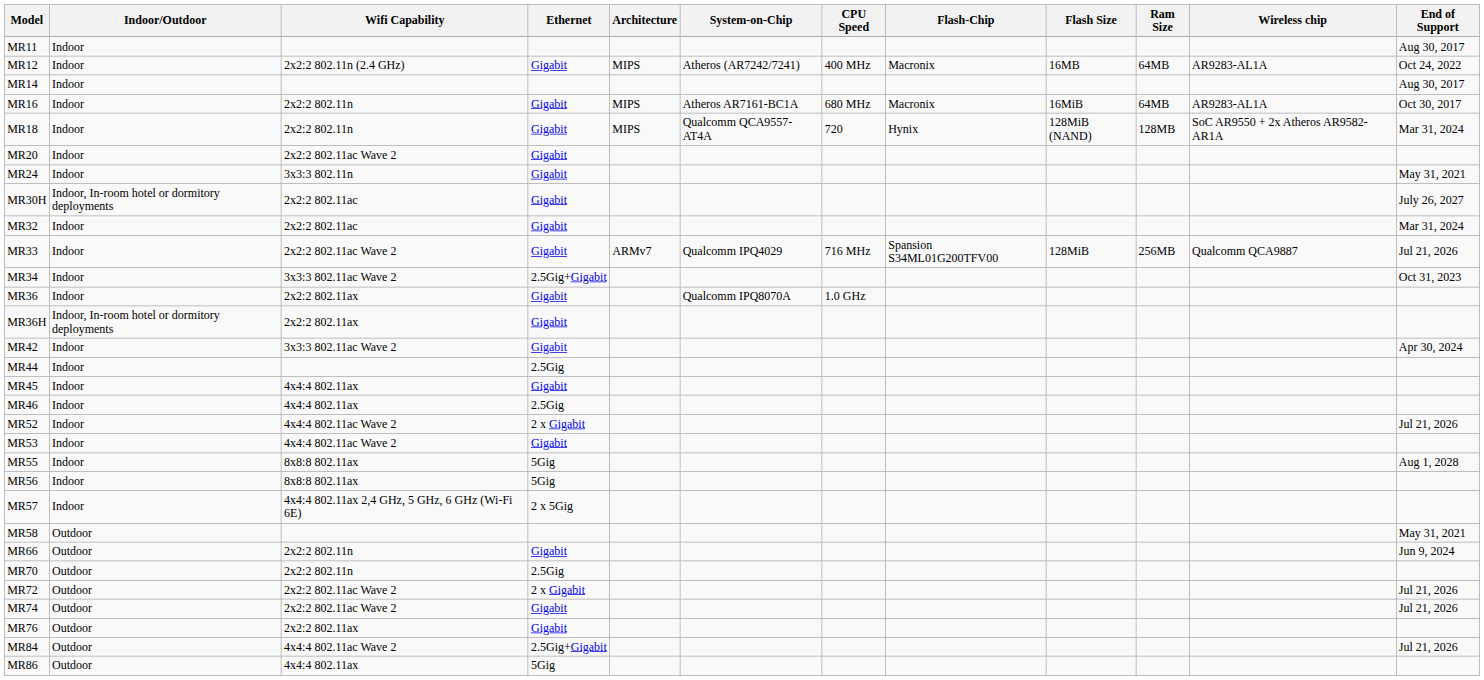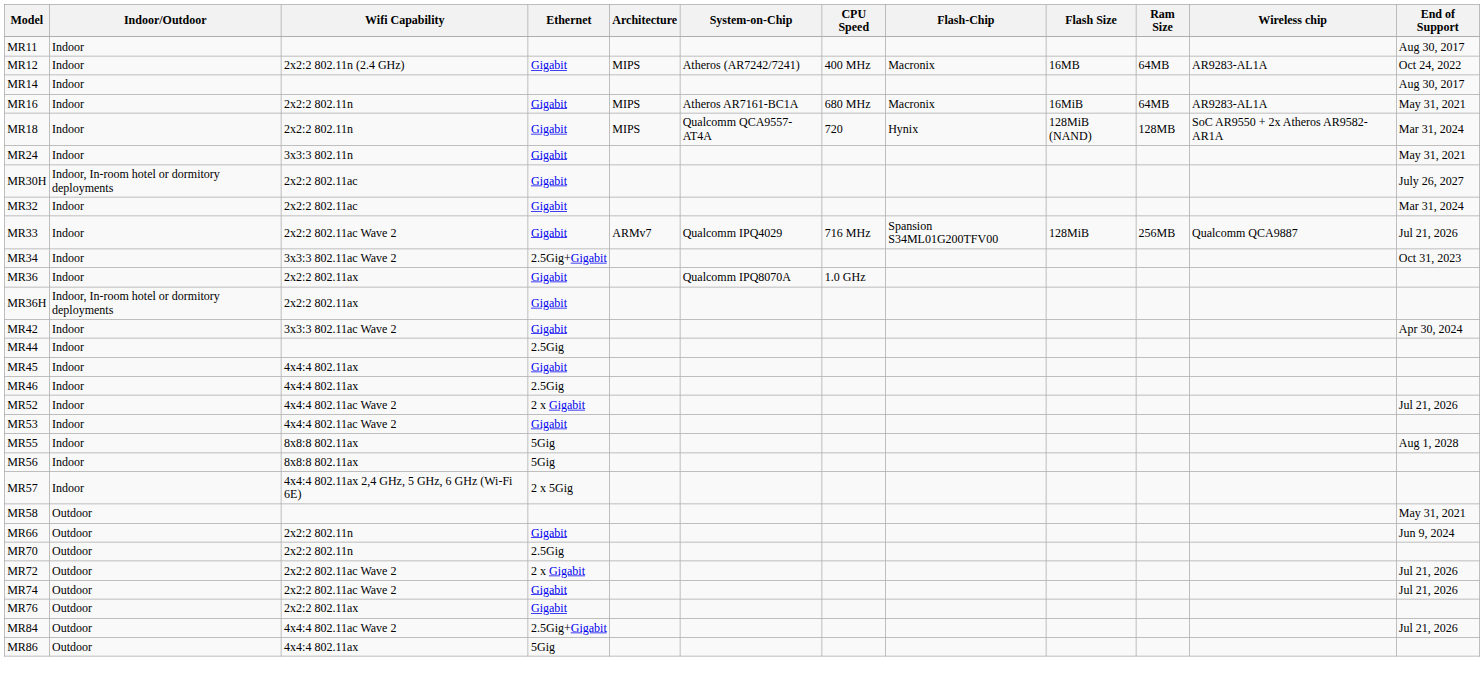 <table class="wikitable">
 <tr>
 <th>Model</th>
 <th>Indoor/Outdoor</th>
 <th>Wifi Capability</th>
 <th>Ethernet</th>
 <th>Architecture</th>
 <th>System-on-Chip</th>
 <th>CPU Speed</th>
 <th>Flash-Chip</th>
 <th>Flash Size</th>
 <th>Ram Size</th>
 <th>Wireless chip</th>
 <th>End of Support</th>
 </tr>
 <tr>
 </tr>
 <tr>
 <td>MR11</td>
 <td>Indoor</td>
 <td></td>
 <td></td>
 <td></td>
 <td></td>
 <td></td>
 <td></td>
 <td></td>
 <td></td>
 <td></td>
 <td>Aug 30, 2017</td>
 </tr>
 <tr>
 <td>MR12</td>
 <td>Indoor</td>
 <td>2x2:2 802.11n (2.4 GHz)</td>
 <td><a href='#'>Gigabit</a></td>
 <td>MIPS</td>
 <td>Atheros (AR7242/7241)</td>
 <td>400 MHz</td>
 <td>Macronix</td>
 <td>16MB</td>
 <td>64MB</td>
 <td>AR9283-AL1A</td>
 <td>Oct 24, 2022</td>
 </tr>
 <tr>
 <td>MR14</td>
 <td>Indoor</td>
 <td></td>
 <td></td>
 <td></td>
 <td></td>
 <td></td>
 <td></td>
 <td></td>
 <td></td>
 <td></td>
 <td>Aug 30, 2017</td>
 </tr>
 <tr>
 <td>MR16</td>
 <td>Indoor</td>
 <td>2x2:2 802.11n</td>
 <td><a href='#'>Gigabit</a></td>
 <td>MIPS</td>
 <td>Atheros AR7161-BC1A</td>
 <td>680 MHz</td>
 <td>Macronix</td>
 <td>16MiB</td>
 <td>64MB</td>
 <td>AR9283-AL1A</td>
-<td>Oct 30, 2017</td>
+<td>May 31, 2021</td>
 </tr>
 <tr>
 <td>MR18</td>
 <td>Indoor</td>
 <td>2x2:2 802.11n</td>
 <td><a href='#'>Gigabit</a></td>
 <td>MIPS</td>
 <td>Qualcomm QCA9557-AT4A</td>
 <td>720</td>
 <td>Hynix</td>
 <td>128MiB (NAND)</td>
 <td>128MB</td>
 <td>SoC AR9550 + 2x Atheros AR9582-AR1A</td>
 <td>Mar 31, 2024</td>
-</tr>
-<tr>
-<td>MR20</td>
-<td>Indoor</td>
-<td>2x2:2 802.11ac Wave 2</td>
-<td><a href='#'>Gigabit</a></td>
-<td></td>
-<td></td>
-<td></td>
-<td></td>
-<td></td>
-<td></td>
-<td></td>
-<td></td>
 </tr>
 <tr>
 <td>MR24</td>
 <td>Indoor</td>
 <td>3x3:3 802.11n</td>
 <td><a href='#'>Gigabit</a></td>
 <td></td>
 <td></td>
 <td></td>
 <td></td>
 <td></td>
 <td></td>
 <td></td>
 <td>May 31, 2021</td>
 </tr>
 <tr>
 <td>MR30H</td>
 <td>Indoor, In-room hotel or dormitory deployments</td>
 <td>2x2:2 802.11ac</td>
 <td><a href='#'>Gigabit</a></td>
 <td></td>
 <td></td>
 <td></td>
 <td></td>
 <td></td>
 <td></td>
 <td></td>
 <td>July 26, 2027</td>
 </tr>
 <tr>
 <td>MR32</td>
 <td>Indoor</td>
 <td>2x2:2 802.11ac</td>
 <td><a href='#'>Gigabit</a></td>
 <td></td>
 <td></td>
 <td></td>
 <td></td>
 <td></td>
 <td></td>
 <td></td>
 <td>Mar 31, 2024</td>
 </tr>
 <tr>
 <td>MR33</td>
 <td>Indoor</td>
 <td>2x2:2 802.11ac Wave 2</td>
 <td><a href='#'>Gigabit</a></td>
 <td>ARMv7</td>
 <td>Qualcomm IPQ4029</td>
 <td>716 MHz</td>
 <td>Spansion S34ML01G200TFV00</td>
 <td>128MiB</td>
 <td>256MB</td>
 <td>Qualcomm QCA9887</td>
 <td>Jul 21, 2026</td>
 </tr>
 <tr>
 <td>MR34</td>
 <td>Indoor</td>
 <td>3x3:3 802.11ac Wave 2</td>
 <td>2.5Gig+<a href='#'>Gigabit</a></td>
 <td></td>
 <td></td>
 <td></td>
 <td></td>
 <td></td>
 <td></td>
 <td></td>
 <td>Oct 31, 2023</td>
 </tr>
 <tr>
 <td>MR36</td>
 <td>Indoor</td>
 <td>2x2:2 802.11ax</td>
 <td><a href='#'>Gigabit</a></td>
 <td></td>
 <td>Qualcomm IPQ8070A</td>
 <td>1.0 GHz</td>
 <td></td>
 <td></td>
 <td></td>
 <td></td>
 <td></td>
 </tr>
 <tr>
 <td>MR36H</td>
 <td>Indoor, In-room hotel or dormitory deployments</td>
 <td>2x2:2 802.11ax</td>
 <td><a href='#'>Gigabit</a></td>
 <td></td>
 <td></td>
 <td></td>
 <td></td>
 <td></td>
 <td></td>
 <td></td>
 <td></td>
 </tr>
 <tr>
 <td>MR42</td>
 <td>Indoor</td>
 <td>3x3:3 802.11ac Wave 2</td>
 <td><a href='#'>Gigabit</a></td>
 <td></td>
 <td></td>
 <td></td>
 <td></td>
 <td></td>
 <td></td>
 <td></td>
 <td>Apr 30, 2024</td>
 </tr>
 <tr>
 <td>MR44</td>
 <td>Indoor</td>
 <td></td>
 <td>2.5Gig</td>
 <td></td>
 <td></td>
 <td></td>
 <td></td>
 <td></td>
 <td></td>
 <td></td>
 <td></td>
 </tr>
 <tr>
 <td>MR45</td>
 <td>Indoor</td>
 <td>4x4:4 802.11ax</td>
 <td><a href='#'>Gigabit</a></td>
 <td></td>
 <td></td>
 <td></td>
 <td></td>
 <td></td>
 <td></td>
 <td></td>
 <td></td>
 </tr>
 <tr>
 <td>MR46</td>
 <td>Indoor</td>
 <td>4x4:4 802.11ax</td>
 <td>2.5Gig</td>
 <td></td>
 <td></td>
 <td></td>
 <td></td>
 <td></td>
 <td></td>
 <td></td>
 <td></td>
 </tr>
 <tr>
 <td>MR52</td>
 <td>Indoor</td>
 <td>4x4:4 802.11ac Wave 2</td>
 <td>2 x <a href='#'>Gigabit</a></td>
 <td></td>
 <td></td>
 <td></td>
 <td></td>
 <td></td>
 <td></td>
 <td></td>
 <td>Jul 21, 2026</td>
 </tr>
 <tr>
 <td>MR53</td>
 <td>Indoor</td>
 <td>4x4:4 802.11ac Wave 2</td>
 <td><a href='#'>Gigabit</a></td>
 <td></td>
 <td></td>
 <td></td>
 <td></td>
 <td></td>
 <td></td>
 <td></td>
 <td></td>
 </tr>
 <tr>
 <td>MR55</td>
 <td>Indoor</td>
 <td>8x8:8 802.11ax</td>
 <td>5Gig</td>
 <td></td>
 <td></td>
 <td></td>
 <td></td>
 <td></td>
 <td></td>
 <td></td>
 <td>Aug 1, 2028</td>
 </tr>
 <tr>
 <td>MR56</td>
 <td>Indoor</td>
 <td>8x8:8 802.11ax</td>
 <td>5Gig</td>
 <td></td>
 <td></td>
 <td></td>
 <td></td>
 <td></td>
 <td></td>
 <td></td>
 <td></td>
 </tr>
 <tr>
 <td>MR57</td>
 <td>Indoor</td>
 <td>4x4:4 802.11ax 2,4 GHz, 5 GHz, 6 GHz (Wi-Fi 6E)</td>
 <td>2 x 5Gig</td>
 <td></td>
 <td></td>
 <td></td>
 <td></td>
 <td></td>
 <td></td>
 <td></td>
 <td></td>
 </tr>
 <tr>
 <td>MR58</td>
 <td>Outdoor</td>
 <td></td>
 <td></td>
 <td></td>
 <td></td>
 <td></td>
 <td></td>
 <td></td>
 <td></td>
 <td></td>
 <td>May 31, 2021</td>
 </tr>
 <tr>
 <td>MR66</td>
 <td>Outdoor</td>
 <td>2x2:2 802.11n</td>
 <td><a href='#'>Gigabit</a></td>
 <td></td>
 <td></td>
 <td></td>
 <td></td>
 <td></td>
 <td></td>
 <td></td>
 <td>Jun 9, 2024</td>
 </tr>
 <tr>
 <td>MR70</td>
 <td>Outdoor</td>
 <td>2x2:2 802.11n</td>
 <td>2.5Gig</td>
 <td></td>
 <td></td>
 <td></td>
 <td></td>
 <td></td>
 <td></td>
 <td></td>
 <td></td>
 </tr>
 <tr>
 <td>MR72</td>
 <td>Outdoor</td>
 <td>2x2:2 802.11ac Wave 2</td>
 <td>2 x <a href='#'>Gigabit</a></td>
 <td></td>
 <td></td>
 <td></td>
 <td></td>
 <td></td>
 <td></td>
 <td></td>
 <td>Jul 21, 2026</td>
 </tr>
 <tr>
 <td>MR74</td>
 <td>Outdoor</td>
 <td>2x2:2 802.11ac Wave 2</td>
 <td><a href='#'>Gigabit</a></td>
 <td></td>
 <td></td>
 <td></td>
 <td></td>
 <td></td>
 <td></td>
 <td></td>
 <td>Jul 21, 2026</td>
 </tr>
 <tr>
 <td>MR76</td>
 <td>Outdoor</td>
 <td>2x2:2 802.11ax</td>
 <td><a href='#'>Gigabit</a></td>
 <td></td>
 <td></td>
 <td></td>
 <td></td>
 <td></td>
 <td></td>
 <td></td>
 <td></td>
 </tr>
 <tr>
 <td>MR84</td>
 <td>Outdoor</td>
 <td>4x4:4 802.11ac Wave 2</td>
 <td>2.5Gig+<a href='#'>Gigabit</a></td>
 <td></td>
 <td></td>
 <td></td>
 <td></td>
 <td></td>
 <td></td>
 <td></td>
 <td>Jul 21, 2026</td>
 </tr>
 <tr>
 <td>MR86</td>
 <td>Outdoor</td>
 <td>4x4:4 802.11ax</td>
 <td>5Gig</td>
 <td></td>
 <td></td>
 <td></td>
 <td></td>
 <td></td>
 <td></td>
 <td></td>
 <td></td>
 </tr>
 </table>
